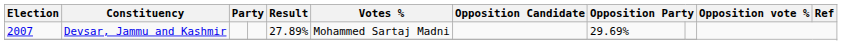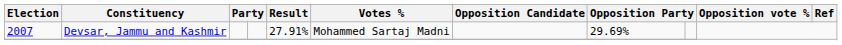 <table class="wikitable sortable">
 <tr>
 <th>Election</th>
 <th>Constituency</th>
 <th colspan="2">Party</th>
 <th>Result</th>
 <th>Votes %</th>
 <th>Opposition Candidate</th>
 <th colspan="2">Opposition Party</th>
 <th>Opposition vote %</th>
 <th>Ref</th>
 </tr>
 <tr>
 <td><a href='#'>2007</a></td>
 <td><a href='#'>Devsar, Jammu and Kashmir</a></td>
 <td></td>
 <td></td>
-<td>27.89%</td>
+<td>27.91%</td>
 <td>Mohammed Sartaj Madni</td>
 <td></td>
 <td>29.69%</td>
 <td></td>
 </tr>
 <tr>
 </tr>
 </table>
